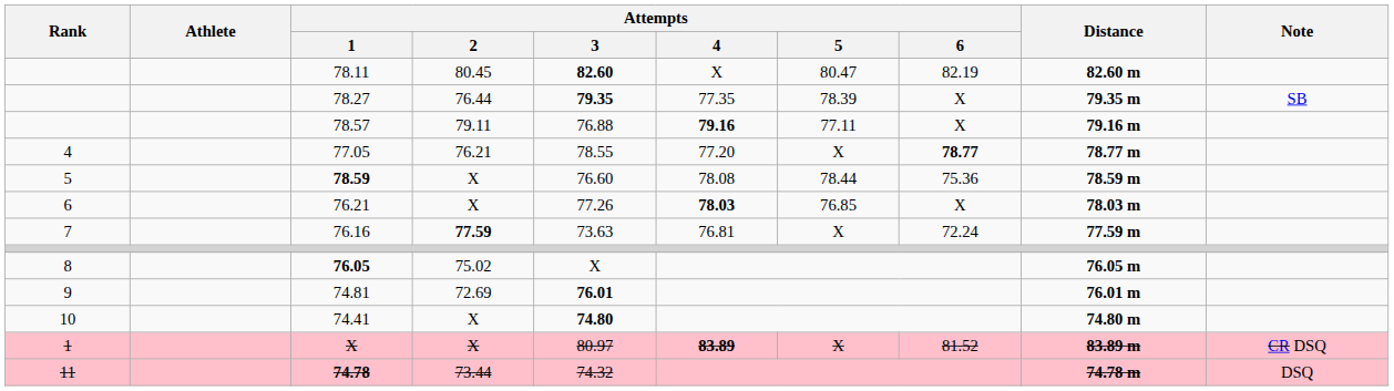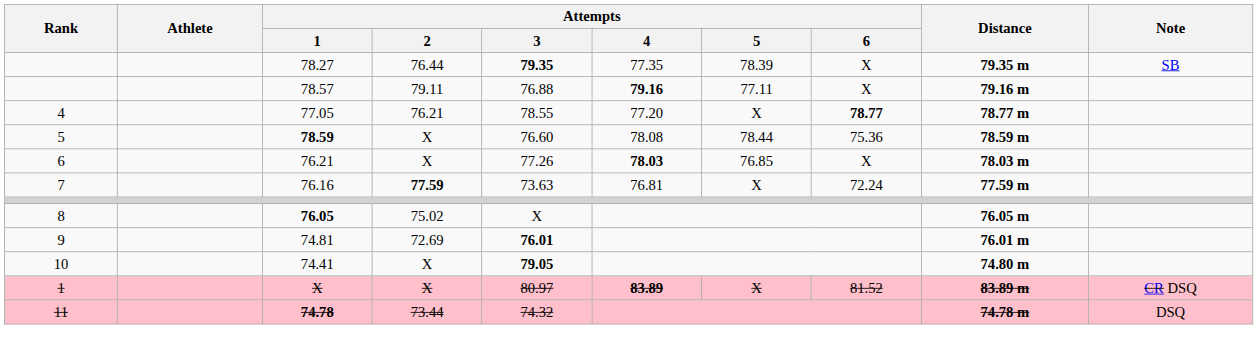 <table class="wikitable" style=" text-align:center; font-size:110%;" width="95%">
 <tr>
 <th rowspan="2">Rank</th>
 <th rowspan="2">Athlete</th>
 <th colspan="6">Attempts</th>
 <th rowspan="2">Distance</th>
 <th rowspan="2">Note</th>
 </tr>
 <tr>
 <th>1</th>
 <th>2</th>
 <th>3</th>
 <th>4</th>
 <th>5</th>
 <th>6</th>
-</tr>
-<tr>
-<td></td>
-<td align=left></td>
-<td>78.11</td>
-<td>80.45</td>
-<td><strong>82.60</strong></td>
-<td>X</td>
-<td>80.47</td>
-<td>82.19</td>
-<td><strong>82.60 m</strong></td>
-<td></td>
 </tr>
 <tr>
 <td></td>
 <td align=left></td>
 <td>78.27</td>
 <td>76.44</td>
 <td><strong>79.35</strong></td>
 <td>77.35</td>
 <td>78.39</td>
 <td>X</td>
 <td><strong>79.35 m </strong></td>
 <td><a href='#'>SB</a></td>
 </tr>
 <tr>
 <td></td>
 <td align=left></td>
 <td>78.57</td>
 <td>79.11</td>
 <td>76.88</td>
 <td><strong>79.16</strong></td>
 <td>77.11</td>
 <td>X</td>
 <td><strong>79.16 m </strong></td>
 <td></td>
 </tr>
 <tr>
 <td>4</td>
 <td align=left></td>
 <td>77.05</td>
 <td>76.21</td>
 <td>78.55</td>
 <td>77.20</td>
 <td>X</td>
 <td><strong>78.77</strong></td>
 <td><strong>78.77 m </strong></td>
 <td></td>
 </tr>
 <tr>
 <td>5</td>
 <td align=left></td>
 <td><strong>78.59</strong></td>
 <td>X</td>
 <td>76.60</td>
 <td>78.08</td>
 <td>78.44</td>
 <td>75.36</td>
 <td><strong>78.59 m </strong></td>
 <td></td>
 </tr>
 <tr>
 <td>6</td>
 <td align=left></td>
 <td>76.21</td>
 <td>X</td>
 <td>77.26</td>
 <td><strong>78.03</strong></td>
 <td>76.85</td>
 <td>X</td>
 <td><strong>78.03 m </strong></td>
 <td></td>
 </tr>
 <tr>
 <td>7</td>
 <td align=left></td>
 <td>76.16</td>
 <td><strong>77.59</strong></td>
 <td>73.63</td>
 <td>76.81</td>
 <td>X</td>
 <td>72.24</td>
 <td><strong>77.59 m </strong></td>
 <td></td>
 </tr>
 <tr>
 <td colspan=10 bgcolor=lightgray></td>
 </tr>
 <tr>
 <td>8</td>
 <td align=left></td>
 <td><strong>76.05</strong></td>
 <td>75.02</td>
 <td>X</td>
 <td colspan=3></td>
 <td><strong>76.05 m </strong></td>
 <td></td>
 </tr>
 <tr>
 <td>9</td>
 <td align=left></td>
 <td>74.81</td>
 <td>72.69</td>
 <td><strong>76.01</strong></td>
 <td colspan="3"></td>
 <td><strong>76.01 m </strong></td>
 <td></td>
 </tr>
 <tr>
 <td>10</td>
 <td align=left></td>
 <td>74.41</td>
 <td>X</td>
-<td><strong>74.80</strong></td>
+<td><strong>79.05</strong></td>
 <td colspan="3"></td>
 <td><strong>74.80 m </strong></td>
 <td></td>
 </tr>
 <tr bgcolor=pink>
 <td><s>1</s></td>
 <td align=left><s></s></td>
 <td><s>X</s></td>
 <td><s>X</s></td>
 <td><s>80.97</s></td>
 <td><s><strong>83.89</strong></s></td>
 <td><s>X</s></td>
 <td><s>81.52</s></td>
 <td><s><strong>83.89 m</strong></s></td>
 <td><s><a href='#'>CR</a></s> DSQ</td>
 </tr>
 <tr bgcolor=pink>
 <td><s>11</s></td>
 <td align=left><s></s></td>
 <td><s><strong>74.78</strong></s></td>
 <td><s>73.44</s></td>
 <td><s>74.32</s></td>
 <td colspan=3></td>
 <td><s><strong>74.78 m</strong></s></td>
 <td>DSQ</td>
 </tr>
 </table>
